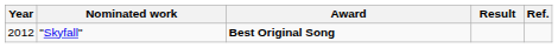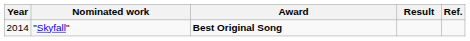 <table class="wikitable">
 <tr>
 <th>Year</th>
 <th width="250">Nominated work</th>
 <th width="325">Award</th>
 <th width="65">Result</th>
 <th>Ref.</th>
 </tr>
 <tr>
-<td>2012</td>
+<td>2014</td>
 <td>"<a href='#'>Skyfall</a>"</td>
 <td><strong>Best Original Song</strong></td>
 <td></td>
 <td style="text-align:center;"></td>
 </tr>
 </table>
